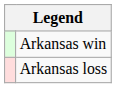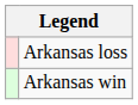 <table class="wikitable" style="font-size:90%">
 <tr>
 <th colspan="2">Legend</th>
 </tr>
 <tr>
+<td bgcolor="#ffdddd"> </td>
+<td>Arkansas loss</td>
+</tr>
+<tr>
 <td bgcolor="#ddffdd"> </td>
 <td>Arkansas win</td>
 </tr>
-<tr>
-<td bgcolor="#ffdddd"> </td>
-<td>Arkansas loss</td>
-</tr>
 </table>
